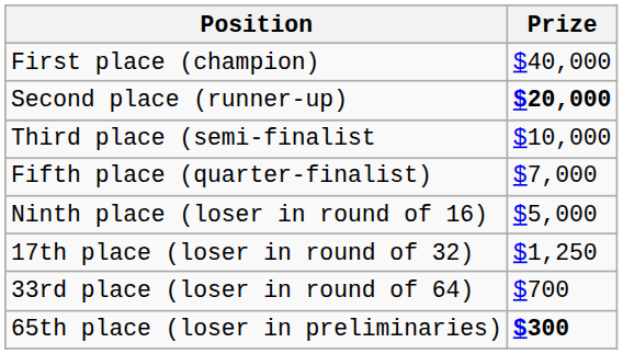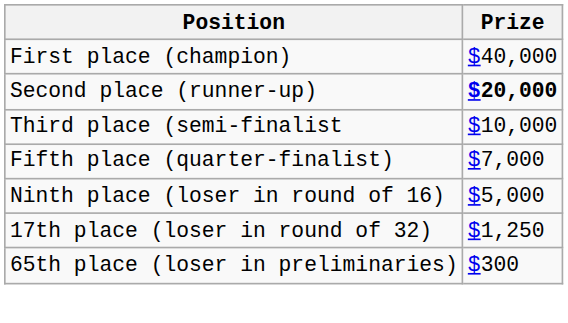 <table class="wikitable">
 <tr>
 <th>Position</th>
 <th>Prize</th>
 </tr>
 <tr>
 <td>First place (champion)</td>
 <td><a href='#'>$</a>40,000</td>
 </tr>
 <tr>
 <td>Second place (runner-up)</td>
 <td><strong><a href='#'>$</a>20,000</strong></td>
 </tr>
 <tr>
 <td>Third place (semi-finalist</td>
 <td><a href='#'>$</a>10,000</td>
 </tr>
 <tr>
 <td>Fifth place (quarter-finalist)</td>
 <td><a href='#'>$</a>7,000</td>
 </tr>
 <tr>
 <td>Ninth place (loser in round of 16)</td>
 <td><a href='#'>$</a>5,000</td>
 </tr>
 <tr>
 <td>17th place (loser in round of 32)</td>
 <td><a href='#'>$</a>1,250</td>
 </tr>
 <tr>
-<td>33rd place (loser in round of 64)</td>
-<td><a href='#'>$</a>700</td>
-</tr>
-<tr>
 <td>65th place (loser in preliminaries)</td>
-<td><strong><a href='#'>$</a>300</strong></td>
+<td><a href='#'>$</a>300</td>
 </tr>
 </table>
